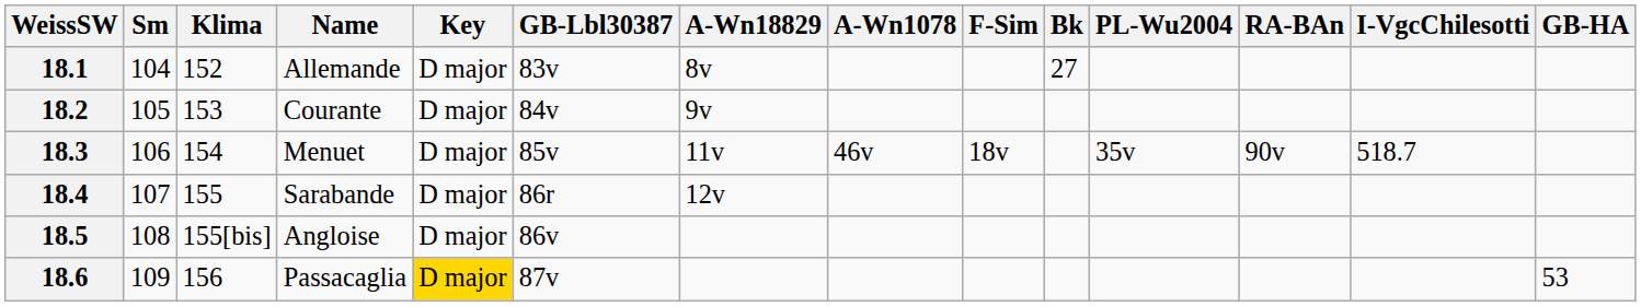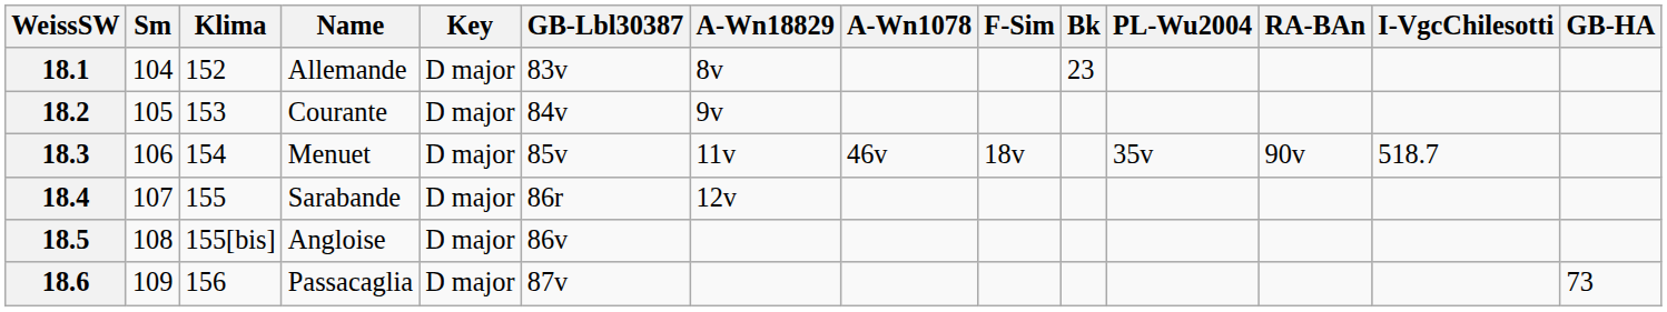 <table border="1" class="wikitable sortable">
 <tr>
 <th data-sort-type="number">WeissSW</th>
 <th>Sm</th>
 <th>Klima</th>
 <th class="unsortable">Name</th>
 <th class="unsortable">Key</th>
 <th>GB-Lbl30387</th>
 <th>A-Wn18829</th>
 <th>A-Wn1078</th>
 <th>F-Sim</th>
 <th>Bk</th>
 <th>PL-Wu2004</th>
 <th>RA-BAn</th>
 <th>I-VgcChilesotti</th>
 <th>GB-HA</th>
 </tr>
 <tr>
 <th data-sort-value="1">18.1</th>
 <td>104</td>
 <td>152</td>
 <td>Allemande</td>
 <td>D major</td>
 <td>83v</td>
 <td>8v</td>
 <td></td>
 <td></td>
-<td>27</td>
+<td>23</td>
 <td></td>
 <td></td>
 <td></td>
 <td></td>
 </tr>
 <tr>
 <th data-sort-value="2">18.2</th>
 <td>105</td>
 <td>153</td>
 <td>Courante</td>
 <td>D major</td>
 <td>84v</td>
 <td>9v</td>
 <td></td>
 <td></td>
 <td></td>
 <td></td>
 <td></td>
 <td></td>
 <td></td>
 </tr>
 <tr>
 <th data-sort-value="3">18.3</th>
 <td>106</td>
 <td>154</td>
 <td>Menuet</td>
 <td>D major</td>
 <td>85v</td>
 <td>11v</td>
 <td>46v</td>
 <td>18v</td>
 <td></td>
 <td>35v</td>
 <td>90v</td>
 <td>518.7</td>
 <td></td>
 </tr>
 <tr>
 <th data-sort-value="4">18.4</th>
 <td>107</td>
 <td>155</td>
 <td>Sarabande</td>
 <td>D major</td>
 <td>86r</td>
 <td>12v</td>
 <td></td>
 <td></td>
 <td></td>
 <td></td>
 <td></td>
 <td></td>
 <td></td>
 </tr>
 <tr>
 <th data-sort-value="5">18.5</th>
 <td>108</td>
 <td>155[bis]</td>
 <td>Angloise</td>
 <td>D major</td>
 <td>86v</td>
 <td></td>
 <td></td>
 <td></td>
 <td></td>
 <td></td>
 <td></td>
 <td></td>
 <td></td>
 </tr>
 <tr>
 <th data-sort-value="6">18.6</th>
 <td>109</td>
 <td>156</td>
 <td>Passacaglia</td>
-<td style="background: gold;">D major</td>
+<td>D major</td>
 <td>87v</td>
 <td></td>
 <td></td>
 <td></td>
 <td></td>
 <td></td>
 <td></td>
 <td></td>
-<td>53</td>
+<td>73</td>
 </tr>
 </table>
